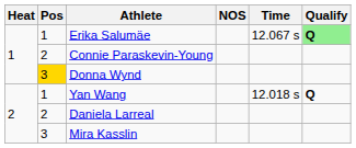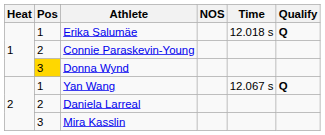 <table class="wikitable" style="font-size:95%;">
 <tr>
 <th>Heat</th>
 <th>Pos</th>
 <th>Athlete</th>
 <th>NOS</th>
 <th>Time</th>
 <th>Qualify</th>
 </tr>
 <tr>
 <td rowspan=3>1</td>
 <td>1</td>
 <td><a href='#'>Erika Salumäe</a></td>
 <td></td>
-<td>12.067 s</td>
-<td style="background: lightgreen;"><strong>Q</strong></td>
+<td>12.018 s</td>
+<td><strong>Q</strong></td>
 </tr>
 <tr>
 <td>2</td>
 <td><a href='#'>Connie Paraskevin-Young</a></td>
 <td></td>
 <td></td>
 <td></td>
 </tr>
 <tr>
 <td style="background: gold;">3</td>
 <td><a href='#'>Donna Wynd</a></td>
 <td></td>
 <td></td>
 <td></td>
 </tr>
 <tr>
 <td rowspan=3>2</td>
 <td>1</td>
 <td><a href='#'>Yan Wang</a></td>
 <td></td>
-<td>12.018 s</td>
+<td>12.067 s</td>
 <td><strong>Q</strong></td>
 </tr>
 <tr>
 <td>2</td>
 <td><a href='#'>Daniela Larreal</a></td>
 <td></td>
 <td></td>
 <td></td>
 </tr>
 <tr>
 <td>3</td>
 <td><a href='#'>Mira Kasslin</a></td>
 <td></td>
 <td></td>
 <td></td>
 </tr>
 </table>
